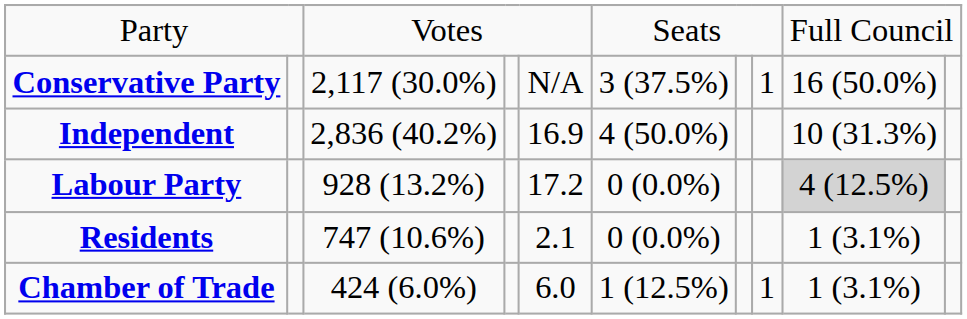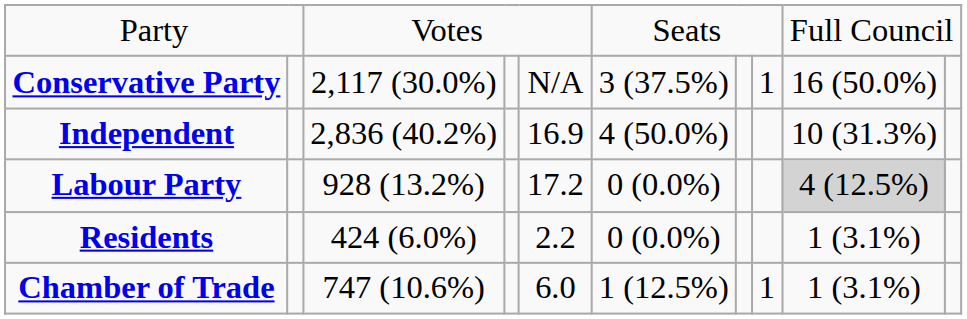 <table class=wikitable style="text-align:center;">
 <tr>
 <td colspan=2>Party</td>
 <td colspan=3>Votes</td>
 <td colspan=3>Seats</td>
 <td colspan=3>Full Council</td>
 </tr>
 <tr>
 <td><strong><a href='#'>Conservative Party</a></strong></td>
 <td></td>
 <td>2,117 (30.0%)</td>
 <td></td>
 <td>N/A</td>
 <td>3 (37.5%)</td>
 <td></td>
 <td> 1</td>
 <td>16 (50.0%)</td>
 <td></td>
 </tr>
 <tr>
 <td><strong><a href='#'>Independent</a></strong></td>
 <td></td>
 <td>2,836 (40.2%)</td>
 <td></td>
 <td> 16.9</td>
 <td>4 (50.0%)</td>
 <td></td>
 <td></td>
 <td>10 (31.3%)</td>
 <td></td>
 </tr>
 <tr>
 <td><strong><a href='#'>Labour Party</a></strong></td>
 <td></td>
 <td>928 (13.2%)</td>
 <td></td>
 <td> 17.2</td>
 <td>0 (0.0%)</td>
 <td></td>
 <td></td>
 <td style="background: lightgrey;">4 (12.5%)</td>
 <td></td>
 </tr>
 <tr>
 <td><strong><a href='#'>Residents</a></strong></td>
 <td></td>
-<td>747 (10.6%)</td>
+<td>424 (6.0%)</td>
 <td></td>
-<td> 2.1</td>
+<td> 2.2</td>
 <td>0 (0.0%)</td>
 <td></td>
 <td></td>
 <td>1 (3.1%)</td>
 <td></td>
 </tr>
 <tr>
 <td><strong><a href='#'>Chamber of Trade</a></strong></td>
 <td></td>
-<td>424 (6.0%)</td>
+<td>747 (10.6%)</td>
 <td></td>
 <td> 6.0</td>
 <td>1 (12.5%)</td>
 <td></td>
 <td> 1</td>
 <td>1 (3.1%)</td>
 <td></td>
 </tr>
 </table>
